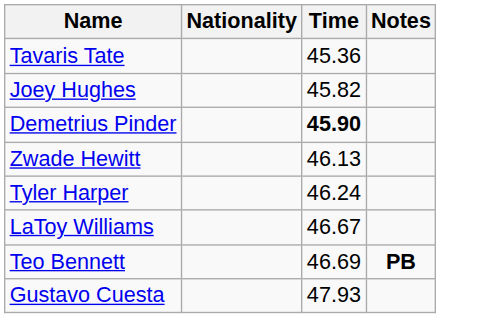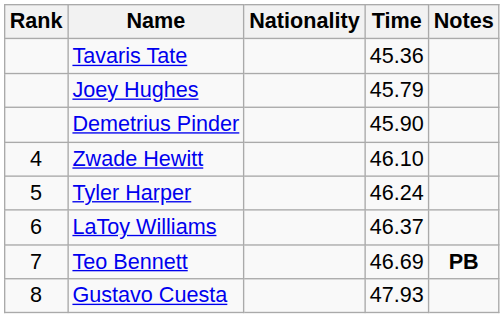 <table class="wikitable sortable" style="text-align:center">
 <tr>
+<th>Rank</th>
 <th>Name</th>
 <th>Nationality</th>
 <th>Time</th>
 <th>Notes</th>
 </tr>
 <tr>
+<td></td>
 <td align=left><a href='#'>Tavaris Tate</a></td>
 <td align=left></td>
 <td>45.36</td>
 <td></td>
 </tr>
 <tr>
+<td></td>
 <td align=left><a href='#'>Joey Hughes</a></td>
 <td align=left></td>
-<td>45.82</td>
+<td>45.79</td>
 <td></td>
 </tr>
 <tr>
+<td></td>
 <td align=left><a href='#'>Demetrius Pinder</a></td>
 <td align=left></td>
-<td><strong>45.90</strong></td>
+<td>45.90</td>
 <td></td>
 </tr>
 <tr>
+<td>4</td>
 <td align=left><a href='#'>Zwade Hewitt</a></td>
 <td align=left></td>
-<td>46.13</td>
+<td>46.10</td>
 <td></td>
 </tr>
 <tr>
+<td>5</td>
 <td align=left><a href='#'>Tyler Harper</a></td>
 <td align=left></td>
 <td>46.24</td>
 <td></td>
 </tr>
 <tr>
+<td>6</td>
 <td align=left><a href='#'>LaToy Williams</a></td>
 <td align=left></td>
-<td>46.67</td>
+<td>46.37</td>
 <td></td>
 </tr>
 <tr>
+<td>7</td>
 <td align=left><a href='#'>Teo Bennett</a></td>
 <td align=left></td>
 <td>46.69</td>
 <td><strong>PB</strong></td>
 </tr>
 <tr>
+<td>8</td>
 <td align=left><a href='#'>Gustavo Cuesta</a></td>
 <td align=left></td>
 <td>47.93</td>
 <td></td>
 </tr>
 </table>
